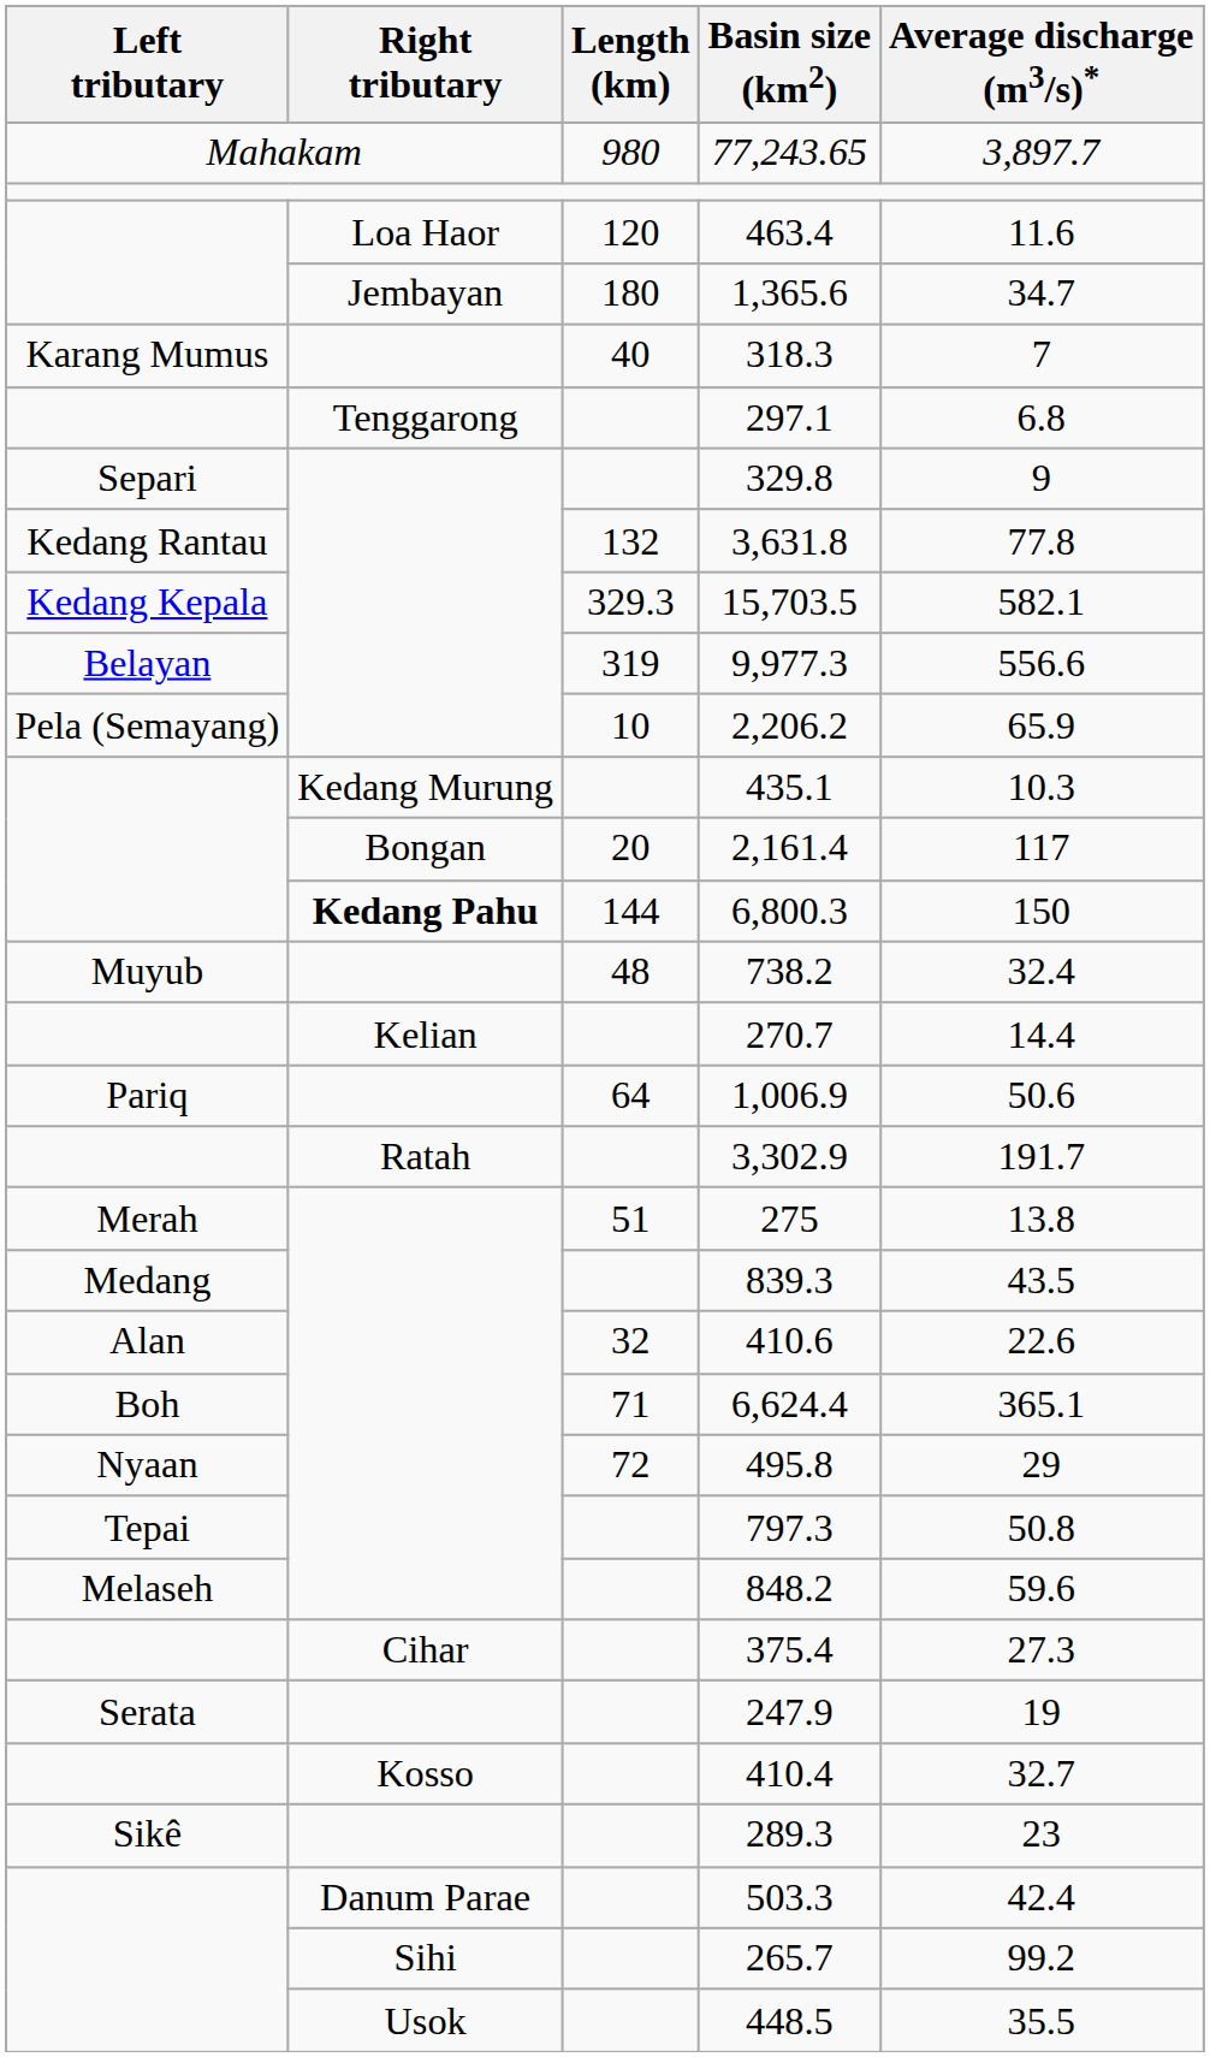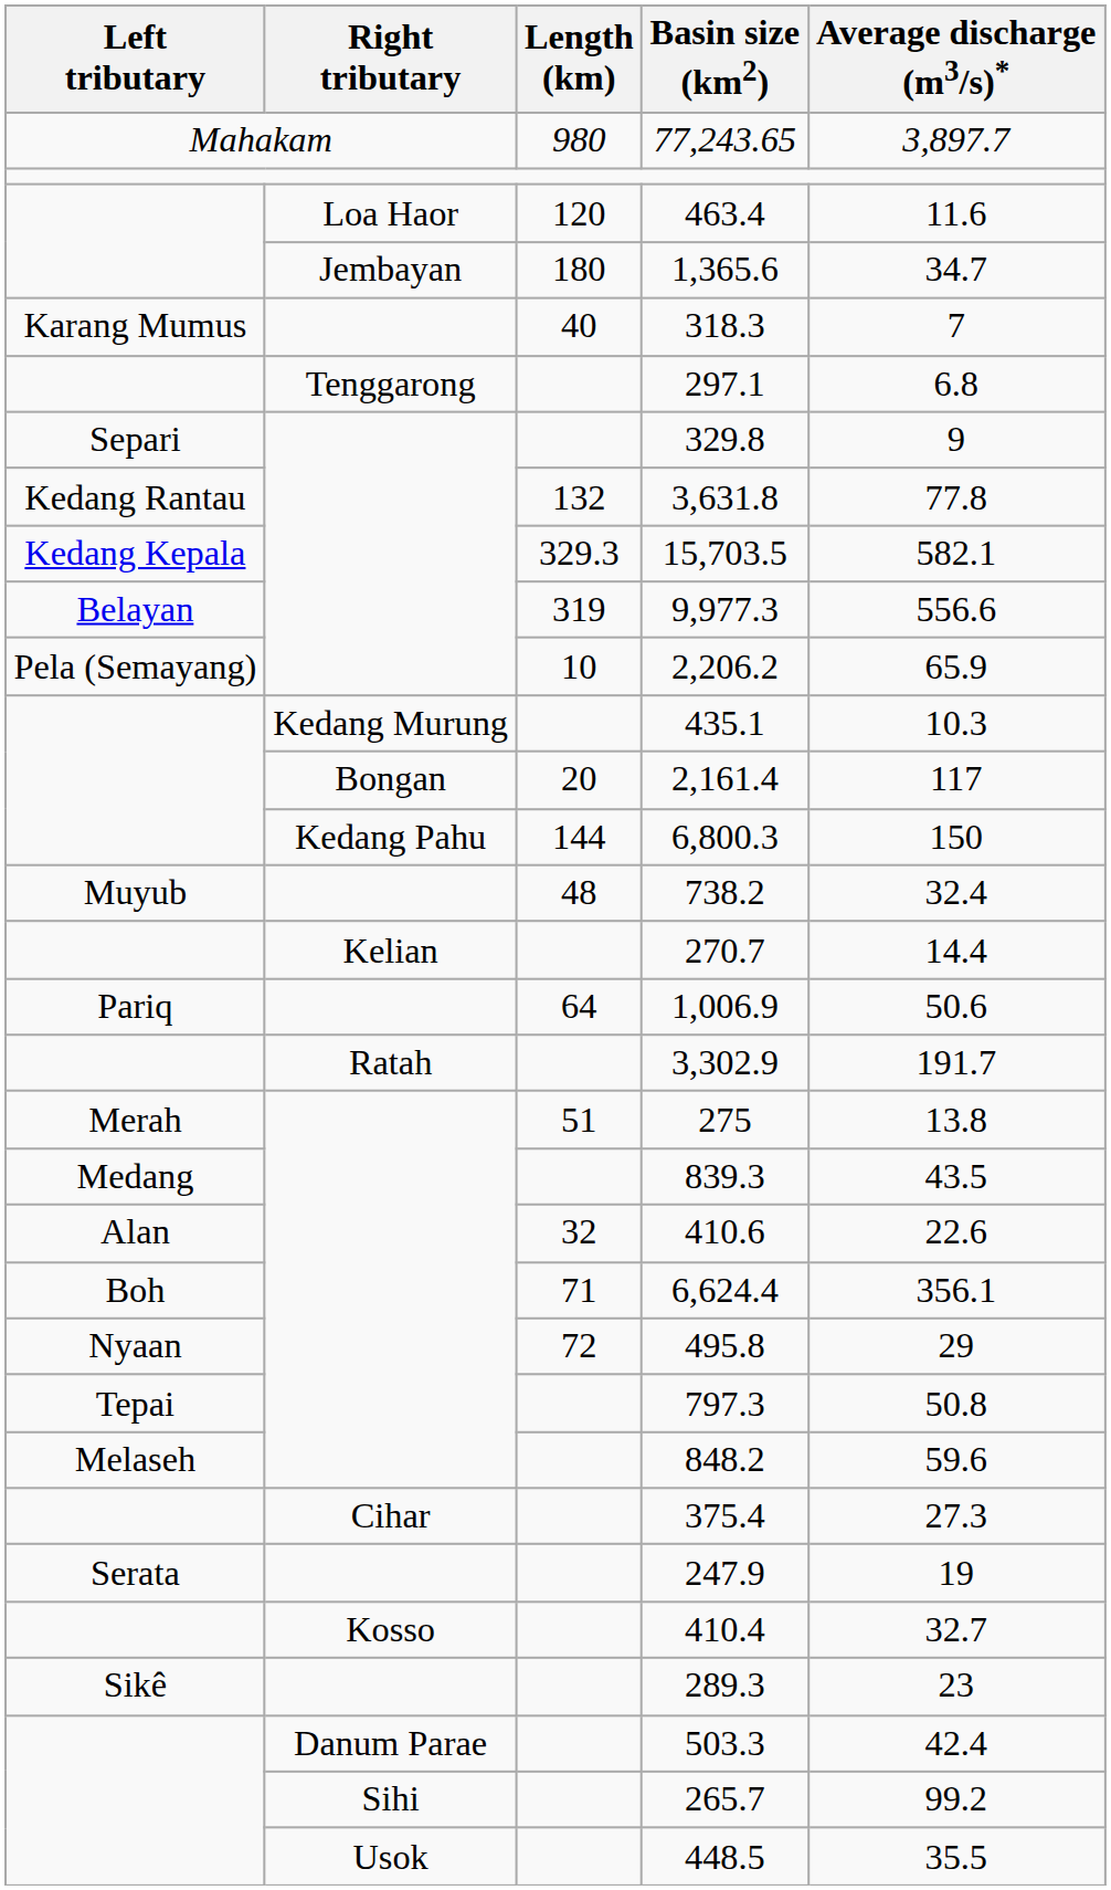 <table class="wikitable" style="text-align:center;">
 <tr>
 <th>Left<br>tributary</th>
 <th>Right<br>tributary</th>
 <th>Length<br>(km)</th>
 <th>Basin size<br>(km<sup>2</sup>)</th>
 <th>Average discharge<br>(m<sup>3</sup>/s)<sup>*</sup></th>
 </tr>
 <tr>
 <td colspan="2"><em>Mahakam</em></td>
 <td><em>980</em></td>
 <td><em>77,243.65</em></td>
 <td><em>3,897.7</em></td>
 </tr>
 <tr>
 <td colspan="5"></td>
 </tr>
 <tr>
 <td rowspan="2"></td>
 <td>Loa Haor</td>
 <td>120</td>
 <td>463.4</td>
 <td>11.6</td>
 </tr>
 <tr>
 <td>Jembayan</td>
 <td>180</td>
 <td>1,365.6</td>
 <td>34.7</td>
 </tr>
 <tr>
 <td>Karang Mumus</td>
 <td></td>
 <td>40</td>
 <td>318.3</td>
 <td>7</td>
 </tr>
 <tr>
 <td></td>
 <td>Tenggarong</td>
 <td></td>
 <td>297.1</td>
 <td>6.8</td>
 </tr>
 <tr>
 <td>Separi</td>
 <td rowspan="5"></td>
 <td></td>
 <td>329.8</td>
 <td>9</td>
 </tr>
 <tr>
 <td>Kedang Rantau</td>
 <td>132</td>
 <td>3,631.8</td>
 <td>77.8</td>
 </tr>
 <tr>
 <td><a href='#'>Kedang Kepala</a></td>
 <td>329.3</td>
 <td>15,703.5</td>
 <td>582.1</td>
 </tr>
 <tr>
 <td><a href='#'>Belayan</a></td>
 <td>319</td>
 <td>9,977.3</td>
 <td>556.6</td>
 </tr>
 <tr>
 <td>Pela (Semayang)</td>
 <td>10</td>
 <td>2,206.2</td>
 <td>65.9</td>
 </tr>
 <tr>
 <td rowspan="3"></td>
 <td>Kedang Murung</td>
 <td></td>
 <td>435.1</td>
 <td>10.3</td>
 </tr>
 <tr>
 <td>Bongan</td>
 <td>20</td>
 <td>2,161.4</td>
 <td>117</td>
 </tr>
 <tr>
-<td><strong>Kedang Pahu</strong></td>
+<td>Kedang Pahu</td>
 <td>144</td>
 <td>6,800.3</td>
 <td>150</td>
 </tr>
 <tr>
 <td>Muyub</td>
 <td></td>
 <td>48</td>
 <td>738.2</td>
 <td>32.4</td>
 </tr>
 <tr>
 <td></td>
 <td>Kelian</td>
 <td></td>
 <td>270.7</td>
 <td>14.4</td>
 </tr>
 <tr>
 <td>Pariq</td>
 <td></td>
 <td>64</td>
 <td>1,006.9</td>
 <td>50.6</td>
 </tr>
 <tr>
 <td></td>
 <td>Ratah</td>
 <td></td>
 <td>3,302.9</td>
 <td>191.7</td>
 </tr>
 <tr>
 <td>Merah</td>
 <td rowspan="7"></td>
 <td>51</td>
 <td>275</td>
 <td>13.8</td>
 </tr>
 <tr>
 <td>Medang</td>
 <td></td>
 <td>839.3</td>
 <td>43.5</td>
 </tr>
 <tr>
 <td>Alan</td>
 <td>32</td>
 <td>410.6</td>
 <td>22.6</td>
 </tr>
 <tr>
 <td>Boh</td>
 <td>71</td>
 <td>6,624.4</td>
-<td>365.1</td>
+<td>356.1</td>
 </tr>
 <tr>
 <td>Nyaan</td>
 <td>72</td>
 <td>495.8</td>
 <td>29</td>
 </tr>
 <tr>
 <td>Tepai</td>
 <td></td>
 <td>797.3</td>
 <td>50.8</td>
 </tr>
 <tr>
 <td>Melaseh</td>
 <td></td>
 <td>848.2</td>
 <td>59.6</td>
 </tr>
 <tr>
 <td></td>
 <td>Cihar</td>
 <td></td>
 <td>375.4</td>
 <td>27.3</td>
 </tr>
 <tr>
 <td>Serata</td>
 <td></td>
 <td></td>
 <td>247.9</td>
 <td>19</td>
 </tr>
 <tr>
 <td></td>
 <td>Kosso</td>
 <td></td>
 <td>410.4</td>
 <td>32.7</td>
 </tr>
 <tr>
 <td>Sikê</td>
 <td></td>
 <td></td>
 <td>289.3</td>
 <td>23</td>
 </tr>
 <tr>
 <td rowspan="3"></td>
 <td>Danum Parae</td>
 <td></td>
 <td>503.3</td>
 <td>42.4</td>
 </tr>
 <tr>
 <td>Sihi</td>
 <td></td>
 <td>265.7</td>
 <td>99.2</td>
 </tr>
 <tr>
 <td>Usok</td>
 <td></td>
 <td>448.5</td>
 <td>35.5</td>
 </tr>
 </table>
